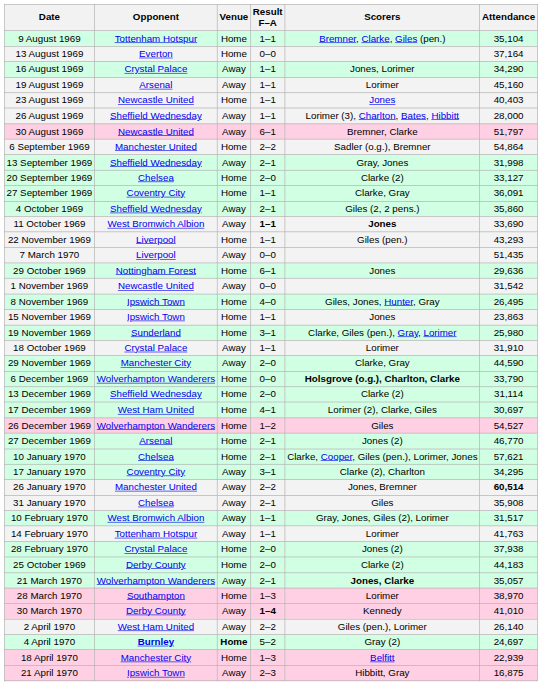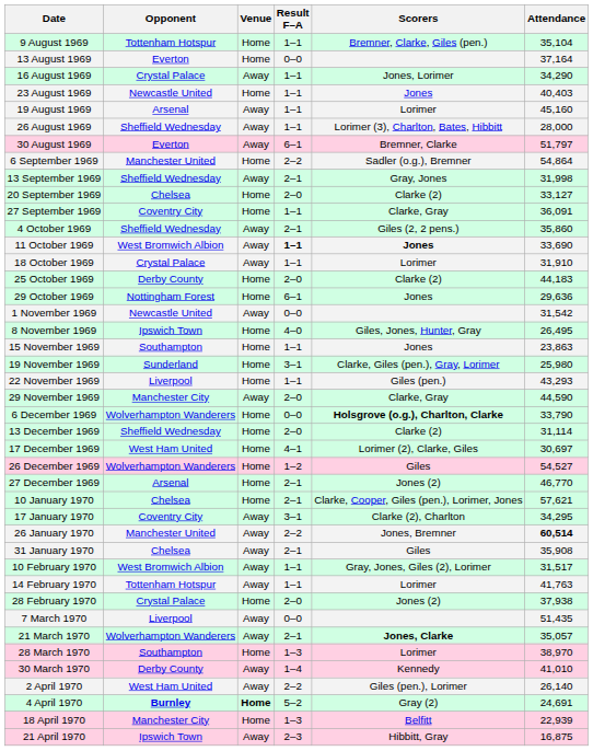 <table class="wikitable sortable" style="text-align:center;">
 <tr>
 <th>Date</th>
 <th>Opponent</th>
 <th>Venue</th>
 <th>Result<br>F–A</th>
 <th class=unsortable>Scorers</th>
 <th>Attendance</th>
 </tr>
 <tr bgcolor="#d0ffe3">
 <td>9 August 1969</td>
 <td><a href='#'>Tottenham Hotspur</a></td>
 <td>Home</td>
 <td>1–1</td>
 <td><a href='#'>Bremner</a>, <a href='#'>Clarke</a>, <a href='#'>Giles</a> (pen.)</td>
 <td>35,104</td>
 </tr>
 <tr bgcolor="#f3f3f3">
 <td>13 August 1969</td>
 <td><a href='#'>Everton</a></td>
 <td>Home</td>
 <td>0–0</td>
 <td></td>
 <td>37,164</td>
 </tr>
 <tr bgcolor="#d0ffe3">
 <td>16 August 1969</td>
 <td><a href='#'>Crystal Palace</a></td>
 <td>Away</td>
 <td>1–1</td>
 <td>Jones, Lorimer</td>
 <td>34,290</td>
 </tr>
 <tr bgcolor="#f3f3f3">
+<td>23 August 1969</td>
+<td><a href='#'>Newcastle United</a></td>
+<td>Home</td>
+<td>1–1</td>
+<td><a href='#'>Jones</a></td>
+<td>40,403</td>
+</tr>
+<tr bgcolor="#f3f3f3">
 <td>19 August 1969</td>
 <td><a href='#'>Arsenal</a></td>
 <td>Away</td>
 <td>1–1</td>
 <td>Lorimer</td>
 <td>45,160</td>
-</tr>
-<tr bgcolor="#f3f3f3">
-<td>23 August 1969</td>
-<td><a href='#'>Newcastle United</a></td>
-<td>Home</td>
-<td>1–1</td>
-<td><a href='#'>Jones</a></td>
-<td>40,403</td>
 </tr>
 <tr bgcolor="#f3f3f3">
 <td>26 August 1969</td>
 <td><a href='#'>Sheffield Wednesday</a></td>
 <td>Away</td>
 <td>1–1</td>
 <td>Lorimer (3), <a href='#'>Charlton</a>, <a href='#'>Bates</a>, <a href='#'>Hibbitt</a></td>
 <td>28,000</td>
 </tr>
 <tr bgcolor="#ffd0e3">
 <td>30 August 1969</td>
-<td><a href='#'>Newcastle United</a></td>
+<td><a href='#'>Everton</a></td>
 <td>Away</td>
 <td>6–1</td>
 <td>Bremner, Clarke</td>
 <td>51,797</td>
 </tr>
 <tr bgcolor="#f3f3f3">
 <td>6 September 1969</td>
 <td><a href='#'>Manchester United</a></td>
 <td>Home</td>
 <td>2–2</td>
 <td>Sadler (o.g.), Bremner</td>
 <td>54,864</td>
 </tr>
 <tr bgcolor="#d0ffe3">
 <td>13 September 1969</td>
 <td><a href='#'>Sheffield Wednesday</a></td>
 <td>Away</td>
 <td>2–1</td>
 <td>Gray, Jones</td>
 <td>31,998</td>
 </tr>
 <tr bgcolor="#d0ffe3">
 <td>20 September 1969</td>
 <td><a href='#'>Chelsea</a></td>
 <td>Home</td>
 <td>2–0</td>
 <td>Clarke (2)</td>
 <td>33,127</td>
 </tr>
 <tr bgcolor="#d0ffe3">
 <td>27 September 1969</td>
 <td><a href='#'>Coventry City</a></td>
 <td>Home</td>
 <td>1–1</td>
 <td>Clarke, Gray</td>
 <td>36,091</td>
 </tr>
 <tr bgcolor="#d0ffe3">
 <td>4 October 1969</td>
 <td><a href='#'>Sheffield Wednesday</a></td>
 <td>Away</td>
 <td>2–1</td>
 <td>Giles (2, 2 pens.)</td>
 <td>35,860</td>
 </tr>
 <tr bgcolor="#f3f3f3">
 <td>11 October 1969</td>
 <td><a href='#'>West Bromwich Albion</a></td>
 <td>Away</td>
 <td><strong>1–1</strong></td>
 <td><strong>Jones</strong></td>
 <td>33,690</td>
 </tr>
 <tr bgcolor="#f3f3f3">
-<td>22 November 1969</td>
-<td><a href='#'>Liverpool</a></td>
+<td>18 October 1969</td>
+<td><a href='#'>Crystal Palace</a></td>
+<td>Away</td>
+<td>1–1</td>
+<td>Lorimer</td>
+<td>31,910</td>
+</tr>
+<tr bgcolor="#d0ffe3">
+<td>25 October 1969</td>
+<td><a href='#'>Derby County</a></td>
 <td>Home</td>
-<td>1–1</td>
-<td>Giles (pen.)</td>
-<td>43,293</td>
-</tr>
-<tr bgcolor="#f3f3f3">
-<td>7 March 1970</td>
-<td><a href='#'>Liverpool</a></td>
-<td>Away</td>
-<td>0–0</td>
-<td></td>
-<td>51,435</td>
+<td>2–0</td>
+<td>Clarke (2)</td>
+<td>44,183</td>
 </tr>
 <tr bgcolor="#d0ffe3">
 <td>29 October 1969</td>
 <td><a href='#'>Nottingham Forest</a></td>
 <td>Home</td>
 <td>6–1</td>
 <td>Jones</td>
 <td>29,636</td>
 </tr>
 <tr bgcolor="#f3f3f3">
 <td>1 November 1969</td>
 <td><a href='#'>Newcastle United</a></td>
 <td>Away</td>
 <td>0–0</td>
 <td></td>
 <td>31,542</td>
 </tr>
 <tr bgcolor="#d0ffe3">
 <td>8 November 1969</td>
 <td><a href='#'>Ipswich Town</a></td>
 <td>Home</td>
 <td>4–0</td>
 <td>Giles, Jones, <a href='#'>Hunter</a>, Gray</td>
 <td>26,495</td>
 </tr>
 <tr bgcolor="#f3f3f3">
 <td>15 November 1969</td>
-<td><a href='#'>Ipswich Town</a></td>
+<td><a href='#'>Southampton</a></td>
 <td>Home</td>
 <td>1–1</td>
 <td>Jones</td>
 <td>23,863</td>
 </tr>
 <tr bgcolor="#d0ffe3">
 <td>19 November 1969</td>
 <td><a href='#'>Sunderland</a></td>
 <td>Home</td>
 <td>3–1</td>
 <td>Clarke, Giles (pen.), <a href='#'>Gray</a>, <a href='#'>Lorimer</a></td>
 <td>25,980</td>
 </tr>
 <tr bgcolor="#f3f3f3">
-<td>18 October 1969</td>
-<td><a href='#'>Crystal Palace</a></td>
-<td>Away</td>
+<td>22 November 1969</td>
+<td><a href='#'>Liverpool</a></td>
+<td>Home</td>
 <td>1–1</td>
-<td>Lorimer</td>
-<td>31,910</td>
+<td>Giles (pen.)</td>
+<td>43,293</td>
 </tr>
 <tr bgcolor="#d0ffe3">
 <td>29 November 1969</td>
 <td><a href='#'>Manchester City</a></td>
 <td>Away</td>
 <td>2–0</td>
 <td>Clarke, Gray</td>
 <td>44,590</td>
 </tr>
 <tr bgcolor="#d0ffe3">
 <td>6 December 1969</td>
 <td><a href='#'>Wolverhampton Wanderers</a></td>
 <td>Home</td>
 <td>0–0</td>
 <td><strong>Holsgrove (o.g.), Charlton, Clarke</strong></td>
 <td>33,790</td>
 </tr>
 <tr bgcolor="#d0ffe3">
 <td>13 December 1969</td>
 <td><a href='#'>Sheffield Wednesday</a></td>
 <td>Home</td>
 <td>2–0</td>
 <td>Clarke (2)</td>
 <td>31,114</td>
 </tr>
 <tr bgcolor="#d0ffe3">
 <td>17 December 1969</td>
 <td><a href='#'>West Ham United</a></td>
 <td>Home</td>
 <td>4–1</td>
 <td>Lorimer (2), Clarke, Giles</td>
 <td>30,697</td>
 </tr>
 <tr bgcolor="#ffd0e3">
 <td>26 December 1969</td>
 <td><a href='#'>Wolverhampton Wanderers</a></td>
 <td>Home</td>
 <td>1–2</td>
 <td>Giles</td>
 <td>54,527</td>
 </tr>
 <tr bgcolor="#d0ffe3">
 <td>27 December 1969</td>
 <td><a href='#'>Arsenal</a></td>
 <td>Home</td>
 <td>2–1</td>
 <td>Jones (2)</td>
 <td>46,770</td>
 </tr>
 <tr bgcolor="#d0ffe3">
 <td>10 January 1970</td>
 <td><a href='#'>Chelsea</a></td>
 <td>Home</td>
 <td>2–1</td>
 <td>Clarke, <a href='#'>Cooper</a>, Giles (pen.), Lorimer, Jones</td>
 <td>57,621</td>
 </tr>
 <tr bgcolor="#d0ffe3">
 <td>17 January 1970</td>
 <td><a href='#'>Coventry City</a></td>
 <td>Away</td>
 <td>3–1</td>
 <td>Clarke (2), Charlton</td>
 <td>34,295</td>
 </tr>
 <tr bgcolor="#f3f3f3">
 <td>26 January 1970</td>
 <td><a href='#'>Manchester United</a></td>
 <td>Away</td>
 <td>2–2</td>
 <td>Jones, Bremner</td>
 <td><strong>60,514</strong></td>
 </tr>
 <tr bgcolor="#f3f3f3">
 <td>31 January 1970</td>
 <td><a href='#'>Chelsea</a></td>
 <td>Away</td>
 <td>2–1</td>
 <td>Giles</td>
 <td>35,908</td>
 </tr>
 <tr bgcolor="#d0ffe3">
 <td>10 February 1970</td>
 <td><a href='#'>West Bromwich Albion</a></td>
 <td>Away</td>
 <td>1–1</td>
 <td>Gray, Jones, Giles (2), Lorimer</td>
 <td>31,517</td>
 </tr>
 <tr bgcolor="#f3f3f3">
 <td>14 February 1970</td>
 <td><a href='#'>Tottenham Hotspur</a></td>
 <td>Away</td>
 <td>1–1</td>
 <td>Lorimer</td>
 <td>41,763</td>
 </tr>
 <tr bgcolor="#d0ffe3">
 <td>28 February 1970</td>
 <td><a href='#'>Crystal Palace</a></td>
 <td>Home</td>
 <td>2–0</td>
 <td>Jones (2)</td>
 <td>37,938</td>
 </tr>
-<tr bgcolor="#d0ffe3">
-<td>25 October 1969</td>
-<td><a href='#'>Derby County</a></td>
-<td>Home</td>
-<td>2–0</td>
-<td>Clarke (2)</td>
-<td>44,183</td>
+<tr bgcolor="#f3f3f3">
+<td>7 March 1970</td>
+<td><a href='#'>Liverpool</a></td>
+<td>Away</td>
+<td>0–0</td>
+<td></td>
+<td>51,435</td>
 </tr>
 <tr bgcolor="#d0ffe3">
 <td>21 March 1970</td>
 <td><a href='#'>Wolverhampton Wanderers</a></td>
 <td>Away</td>
 <td>2–1</td>
 <td><strong>Jones, Clarke</strong></td>
 <td>35,057</td>
 </tr>
 <tr bgcolor="#ffd0e3">
 <td>28 March 1970</td>
 <td><a href='#'>Southampton</a></td>
 <td>Home</td>
 <td>1–3</td>
 <td>Lorimer</td>
 <td>38,970</td>
 </tr>
 <tr bgcolor="#ffd0e3">
 <td>30 March 1970</td>
 <td><a href='#'>Derby County</a></td>
 <td>Away</td>
-<td><strong>1–4</strong></td>
+<td>1–4</td>
 <td>Kennedy</td>
 <td>41,010</td>
 </tr>
 <tr bgcolor="#f3f3f3">
 <td>2 April 1970</td>
 <td><a href='#'>West Ham United</a></td>
 <td>Away</td>
 <td>2–2</td>
 <td>Giles (pen.), Lorimer</td>
 <td>26,140</td>
 </tr>
 <tr bgcolor="#d0ffe3">
 <td>4 April 1970</td>
 <td><strong><a href='#'>Burnley</a></strong></td>
 <td><strong>Home</strong></td>
 <td>5–2</td>
 <td>Gray (2)</td>
-<td>24,697</td>
+<td>24,691</td>
 </tr>
 <tr bgcolor="#ffd0e3">
 <td>18 April 1970</td>
 <td><a href='#'>Manchester City</a></td>
 <td>Home</td>
 <td>1–3</td>
 <td><a href='#'>Belfitt</a></td>
 <td>22,939</td>
 </tr>
 <tr bgcolor="#ffd0e3">
 <td>21 April 1970</td>
 <td><a href='#'>Ipswich Town</a></td>
 <td>Away</td>
 <td>2–3</td>
 <td>Hibbitt, Gray</td>
 <td>16,875</td>
 </tr>
 </table>
